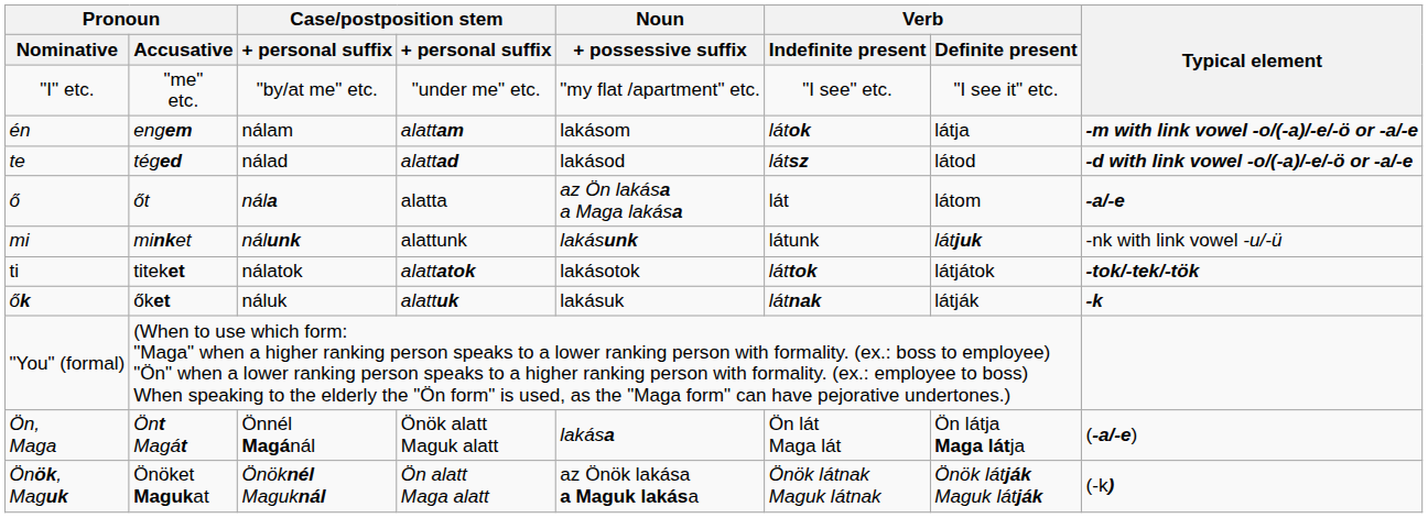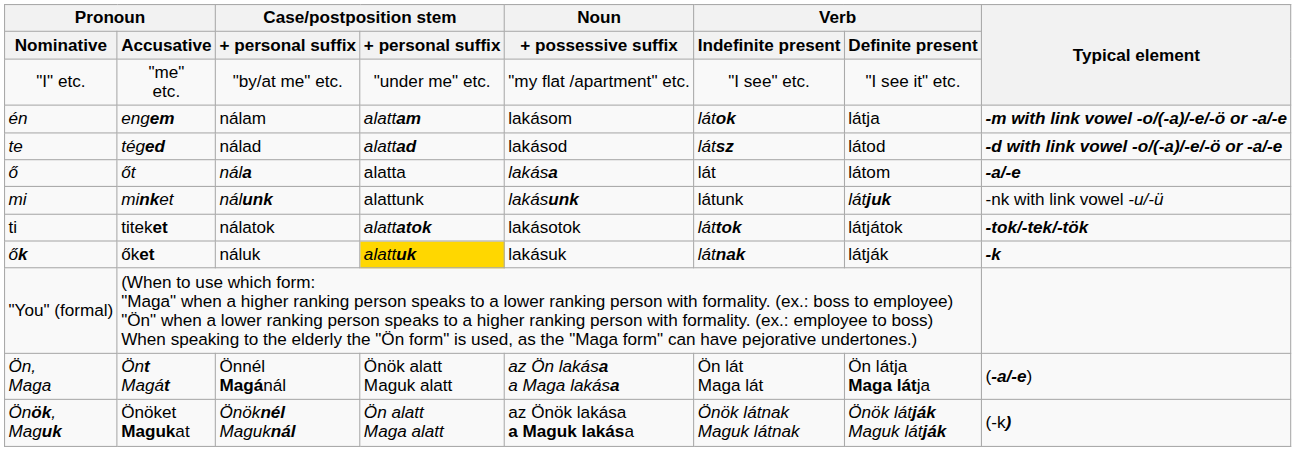 <table class="wikitable">
 <tr>
 <th colspan=2>Pronoun</th>
 <th colspan=2>Case/postposition stem</th>
 <th>Noun</th>
 <th colspan=2>Verb</th>
 <th rowspan=3>Typical element</th>
 </tr>
 <tr>
 <th>Nominative</th>
 <th>Accusative</th>
 <th>+ personal suffix</th>
 <th>+ personal suffix</th>
 <th>+ possessive suffix</th>
 <th>Indefinite present</th>
 <th>Definite present</th>
 </tr>
 <tr>
 <td align=center>"I" etc.</td>
 <td align=center>"me"<br>etc.</td>
 <td align=center>"by/at me" etc.</td>
 <td align=center>"under me" etc.</td>
 <td align=center>"my flat /apartment" etc.</td>
 <td align=center>"I see" etc.</td>
 <td align=center>"I see it" etc.</td>
 </tr>
 <tr>
 <td><em>én</em></td>
 <td><em>eng<strong>em<strong><em></td>
 <td></em>nál</strong>am</em></strong></td>
 <td><em>alatt<strong>am<strong><em></td>
 <td></em>lakás</strong>om</em></strong></td>
 <td><em>lát<strong>ok<strong><em></td>
 <td></em>lát</strong>ja</em></strong></td>
 <td><strong><em>-m<em> with link vowel </em>-o/(-a)/-e/-ö<em> or </em>-a/-e</em></strong></td>
 </tr>
 <tr>
 <td><em>te</em></td>
 <td><em>tég<strong>ed<strong><em></td>
 <td></em>nál</strong>ad</em></strong></td>
 <td><em>alatt<strong>ad<strong><em></td>
 <td></em>lakás</strong>od</em></strong></td>
 <td><em>lát<strong>sz<strong><em></td>
 <td></em>lát</strong>od</em></strong></td>
 <td><strong><em>-d<em> with link vowel </em>-o/(-a)/-e/-ö<em> or </em>-a/-e</em></strong></td>
 </tr>
 <tr>
 <td><em>ő</em></td>
 <td><em>őt</em></td>
 <td><em>nál<strong>a<strong><em></td>
 <td></em>alatt</strong>a</em></strong></td>
-<td><em>az Ön lakás<strong>a</strong><br>a Maga lakás<strong>a<strong><em></td>
+<td><em>lakás<strong>a<strong><em></td>
 <td></em>lát<em></td>
 <td></em>lát</strong>om</em></strong></td>
 <td><strong><em>-a/-e</em></strong></td>
 </tr>
 <tr>
 <td><em>mi</em></td>
 <td><em>mi<strong>nk</strong>et</em></td>
 <td><em>nál<strong>unk<strong><em></td>
 <td></em>alatt</strong>unk</em></strong></td>
 <td><em>lakás<strong>unk<strong><em></td>
 <td></em>lát</strong>unk</em></strong></td>
 <td><em>lát<strong>juk<strong><em></td>
 <td></em></strong>-nk</em> with link vowel <em>-u/-ü<strong><em></td>
 </tr>
 <tr>
 <td></em>ti<em></td>
 <td></em>ti</strong>tek<strong>et<em></td>
 <td></em>nál</strong>atok</em></strong></td>
 <td><em>alatt<strong>atok<strong><em></td>
 <td></em>lakás</strong>otok</em></strong></td>
 <td><em>lát<strong>tok<strong><em></td>
 <td></em>lát</strong>játok</em></strong></td>
 <td><strong><em>-tok/-tek/-tök</em></strong></td>
 </tr>
 <tr>
 <td><em>ő<strong>k<strong><em></td>
 <td></em>ő</strong>k<strong>et<em></td>
 <td></em>nál</strong>uk</em></strong></td>
-<td><em>alatt<strong>uk<strong><em></td>
+<td style="background: gold;"><em>alatt<strong>uk<strong><em></td>
 <td></em>lakás</strong>uk</em></strong></td>
 <td><em>lát<strong>nak<strong><em></td>
 <td></em>lát</strong>ják</em></strong></td>
 <td><strong><em>-k</em></strong></td>
 </tr>
 <tr>
 <td>"You" (formal)</td>
 <td colspan=6>(When to use which form:<br>"Maga" when a higher ranking person speaks to a lower ranking person with formality. (ex.: boss to employee)<br>"Ön" when a lower ranking person speaks to a higher ranking person with formality. (ex.: employee to boss)<br>When speaking to the elderly the "Ön form" is used, as the "Maga form" can have pejorative undertones.)</td>
 <td></td>
 </tr>
 <tr>
 <td><em>Ön,<br>Maga</em></td>
 <td><em>Ön<strong>t</strong><br>Magá<strong>t<strong><em></td>
 <td></em>Ön</strong>nél<strong><br>Magá</strong>nál</em></strong></td>
 <td></em>Önök alatt<br>Maguk alatt<em></td>
-<td><em>lakás<strong>a<strong><em></td>
+<td><em>az Ön lakás<strong>a</strong><br>a Maga lakás<strong>a<strong><em></td>
 <td></em>Ön lát<br>Maga lát<em></td>
 <td></em>Ön lát</strong>ja<strong><br>Maga lát</strong>ja</em></strong></td>
 <td>(<strong><em>-a/-e</em></strong>)</td>
 </tr>
 <tr>
 <td><em>Ön<strong>ök</strong>,<br>Mag<strong>uk<strong><em></td>
 <td></em>Önök</strong>et<strong><br>Maguk</strong>at</em></strong></td>
 <td><em>Önök<strong>nél</strong><br>Maguk<strong>nál<strong><em></td>
 <td><em>Ön alatt<br>Maga alatt</em></td>
 <td></em>az Önök lakás</strong>a<strong><br>a Maguk lakás</strong>a</em></strong></td>
 <td><em>Önök látnak<br>Maguk látnak</em></td>
 <td><em>Önök lát<strong>ják</strong><br>Maguk lát<strong>ják<strong><em></td>
 <td>(</em></strong>-k<strong><em>)</td>
 </tr>
 </table>
